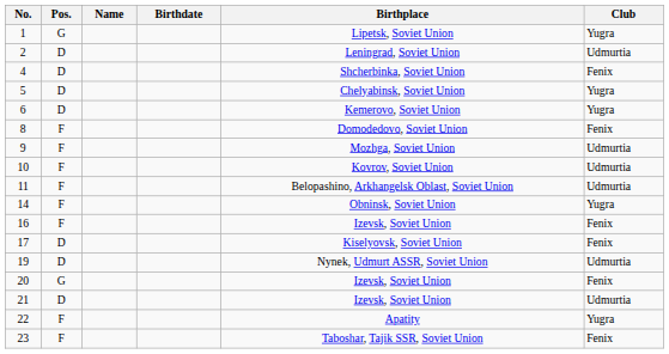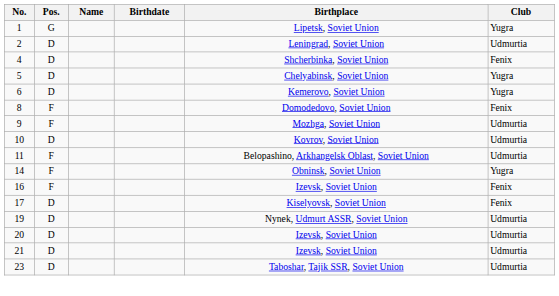 <table width="65%" class="wikitable sortable" style="font-size: 90%; text-align: center;">
 <tr>
 <th>No.</th>
 <th>Pos.</th>
 <th>Name</th>
 <th>Birthdate</th>
 <th>Birthplace</th>
 <th>Club</th>
 </tr>
 <tr>
 <td>1</td>
 <td>G</td>
 <td style="text-align:left;"></td>
 <td style="text-align:right;"></td>
 <td><a href='#'>Lipetsk</a>, <a href='#'>Soviet Union</a></td>
 <td style="text-align:left;">Yugra</td>
 </tr>
 <tr>
 <td>2</td>
 <td>D</td>
 <td style="text-align:left;"></td>
 <td style="text-align:right;"></td>
 <td><a href='#'>Leningrad</a>, <a href='#'>Soviet Union</a></td>
 <td style="text-align:left;">Udmurtia</td>
 </tr>
 <tr>
 <td>4</td>
 <td>D</td>
 <td style="text-align:left;"></td>
 <td style="text-align:right;"></td>
 <td><a href='#'>Shcherbinka</a>, <a href='#'>Soviet Union</a></td>
 <td style="text-align:left;">Fenix</td>
 </tr>
 <tr>
 <td>5</td>
 <td>D</td>
 <td style="text-align:left;"></td>
 <td style="text-align:right;"></td>
 <td><a href='#'>Chelyabinsk</a>, <a href='#'>Soviet Union</a></td>
 <td style="text-align:left;">Yugra</td>
 </tr>
 <tr>
 <td>6</td>
 <td>D</td>
 <td style="text-align:left;"></td>
 <td style="text-align:right;"></td>
 <td><a href='#'>Kemerovo</a>, <a href='#'>Soviet Union</a></td>
 <td style="text-align:left;">Yugra</td>
 </tr>
 <tr>
 <td>8</td>
 <td>F</td>
 <td style="text-align:left;"></td>
 <td style="text-align:right;"></td>
 <td><a href='#'>Domodedovo</a>, <a href='#'>Soviet Union</a></td>
 <td style="text-align:left;">Fenix</td>
 </tr>
 <tr>
 <td>9</td>
 <td>F</td>
 <td style="text-align:left;"></td>
 <td style="text-align:right;"></td>
 <td><a href='#'>Mozhga</a>, <a href='#'>Soviet Union</a></td>
 <td style="text-align:left;">Udmurtia</td>
 </tr>
 <tr>
 <td>10</td>
-<td>F</td>
+<td>D</td>
 <td style="text-align:left;"></td>
 <td style="text-align:right;"></td>
 <td><a href='#'>Kovrov</a>, <a href='#'>Soviet Union</a></td>
 <td style="text-align:left;">Udmurtia</td>
 </tr>
 <tr>
 <td>11</td>
 <td>F</td>
 <td style="text-align:left;"></td>
 <td style="text-align:right;"></td>
 <td>Belopashino, <a href='#'>Arkhangelsk Oblast</a>, <a href='#'>Soviet Union</a></td>
 <td style="text-align:left;">Udmurtia</td>
 </tr>
 <tr>
 <td>14</td>
 <td>F</td>
 <td style="text-align:left;"></td>
 <td style="text-align:right;"></td>
 <td><a href='#'>Obninsk</a>, <a href='#'>Soviet Union</a></td>
 <td style="text-align:left;">Yugra</td>
 </tr>
 <tr>
 <td>16</td>
 <td>F</td>
 <td style="text-align:left;"></td>
 <td style="text-align:right;"></td>
 <td><a href='#'>Izevsk</a>, <a href='#'>Soviet Union</a></td>
 <td style="text-align:left;">Fenix</td>
 </tr>
 <tr>
 <td>17</td>
 <td>D</td>
 <td style="text-align:left;"></td>
 <td style="text-align:right;"></td>
 <td><a href='#'>Kiselyovsk</a>, <a href='#'>Soviet Union</a></td>
 <td style="text-align:left;">Fenix</td>
 </tr>
 <tr>
 <td>19</td>
 <td>D</td>
 <td style="text-align:left;"></td>
 <td style="text-align:right;"></td>
 <td>Nynek, <a href='#'>Udmurt ASSR</a>, <a href='#'>Soviet Union</a></td>
 <td style="text-align:left;">Udmurtia</td>
 </tr>
 <tr>
 <td>20</td>
-<td>G</td>
+<td>D</td>
 <td style="text-align:left;"></td>
 <td style="text-align:right;"></td>
 <td><a href='#'>Izevsk</a>, <a href='#'>Soviet Union</a></td>
-<td style="text-align:left;">Fenix</td>
+<td style="text-align:left;">Udmurtia</td>
 </tr>
 <tr>
 <td>21</td>
 <td>D</td>
 <td style="text-align:left;"></td>
 <td style="text-align:right;"></td>
 <td><a href='#'>Izevsk</a>, <a href='#'>Soviet Union</a></td>
 <td style="text-align:left;">Udmurtia</td>
 </tr>
 <tr>
-<td>22</td>
-<td>F</td>
-<td style="text-align:left;"></td>
-<td style="text-align:right;"></td>
-<td><a href='#'>Apatity</a></td>
-<td style="text-align:left;">Yugra</td>
-</tr>
-<tr>
 <td>23</td>
-<td>F</td>
+<td>D</td>
 <td style="text-align:left;"></td>
 <td style="text-align:right;"></td>
 <td><a href='#'>Taboshar</a>, <a href='#'>Tajik SSR</a>, <a href='#'>Soviet Union</a></td>
-<td style="text-align:left;">Fenix</td>
+<td style="text-align:left;">Udmurtia</td>
 </tr>
 </table>
